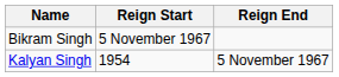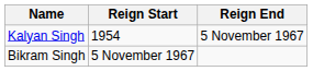 <table class="wikitable">
 <tr>
 <th>Name</th>
 <th>Reign Start</th>
 <th>Reign End</th>
 </tr>
 <tr>
+<td><a href='#'>Kalyan Singh</a></td>
+<td>1954</td>
+<td>5 November 1967</td>
+</tr>
+<tr>
 <td>Bikram Singh</td>
 <td>5 November 1967</td>
 <td></td>
 </tr>
-<tr>
-<td><a href='#'>Kalyan Singh</a></td>
-<td>1954</td>
-<td>5 November 1967</td>
-</tr>
 </table>
